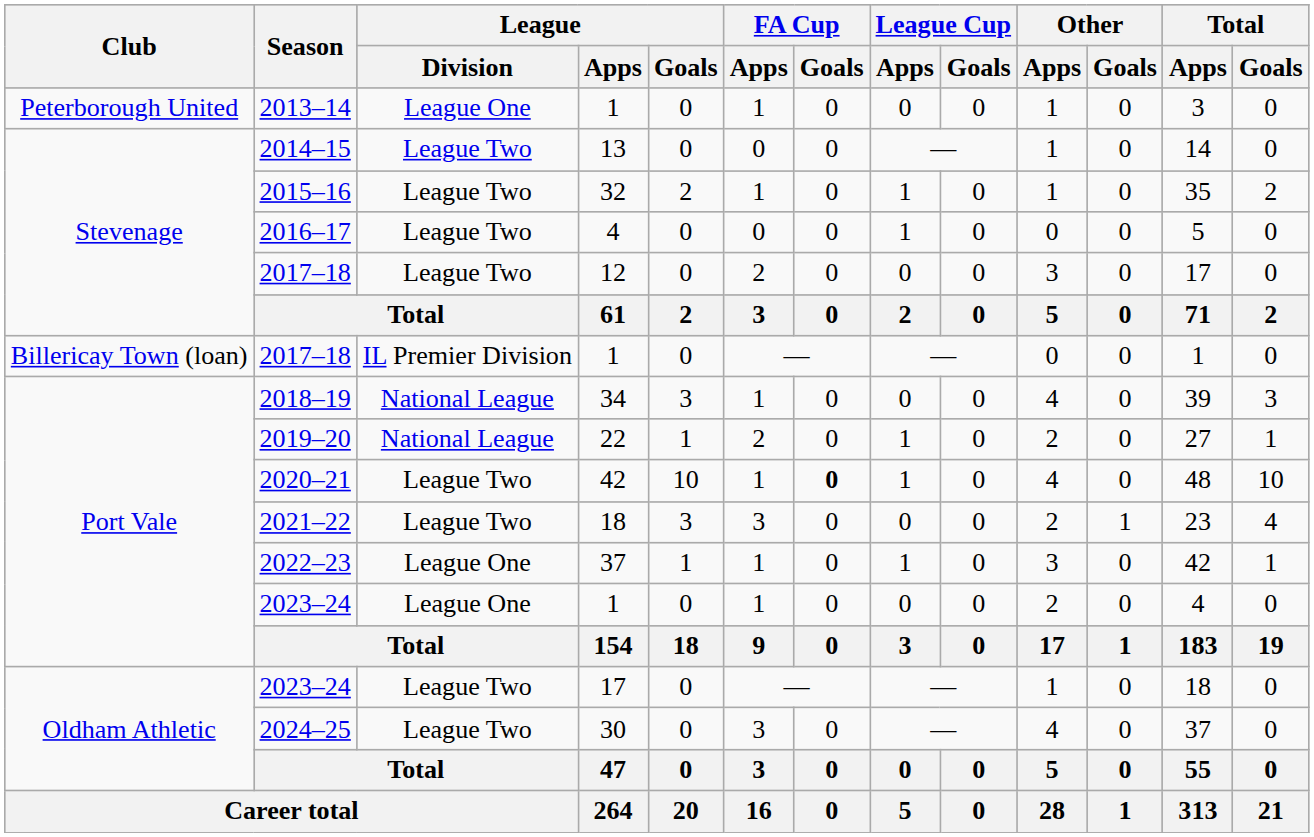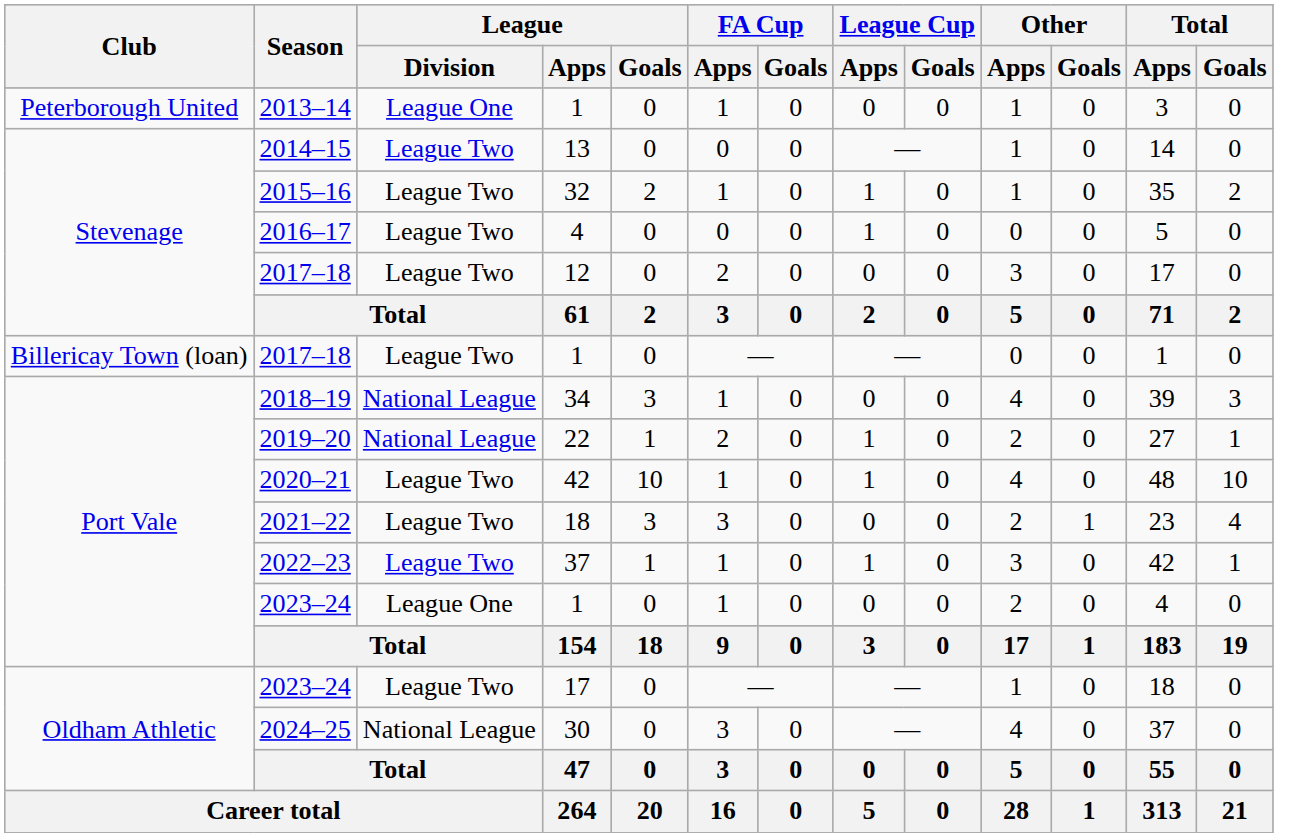 <table class="wikitable" style="text-align: center;">
 <tr>
 <th rowspan="2">Club</th>
 <th rowspan="2">Season</th>
 <th colspan="3">League</th>
 <th colspan="2"><a href='#'>FA Cup</a></th>
 <th colspan="2"><a href='#'>League Cup</a></th>
 <th colspan="2">Other</th>
 <th colspan="2">Total</th>
 </tr>
 <tr>
 <th>Division</th>
 <th>Apps</th>
 <th>Goals</th>
 <th>Apps</th>
 <th>Goals</th>
 <th>Apps</th>
 <th>Goals</th>
 <th>Apps</th>
 <th>Goals</th>
 <th>Apps</th>
 <th>Goals</th>
 </tr>
 <tr>
 <td><a href='#'>Peterborough United</a></td>
 <td><a href='#'>2013–14</a></td>
 <td><a href='#'>League One</a></td>
 <td>1</td>
 <td>0</td>
 <td>1</td>
 <td>0</td>
 <td>0</td>
 <td>0</td>
 <td>1</td>
 <td>0</td>
 <td>3</td>
 <td>0</td>
 </tr>
 <tr>
 <td rowspan="5"><a href='#'>Stevenage</a></td>
 <td><a href='#'>2014–15</a></td>
 <td><a href='#'>League Two</a></td>
 <td>13</td>
 <td>0</td>
 <td>0</td>
 <td>0</td>
 <td colspan="2">—</td>
 <td>1</td>
 <td>0</td>
 <td>14</td>
 <td>0</td>
 </tr>
 <tr>
 <td><a href='#'>2015–16</a></td>
 <td>League Two</td>
 <td>32</td>
 <td>2</td>
 <td>1</td>
 <td>0</td>
 <td>1</td>
 <td>0</td>
 <td>1</td>
 <td>0</td>
 <td>35</td>
 <td>2</td>
 </tr>
 <tr>
 <td><a href='#'>2016–17</a></td>
 <td>League Two</td>
 <td>4</td>
 <td>0</td>
 <td>0</td>
 <td>0</td>
 <td>1</td>
 <td>0</td>
 <td>0</td>
 <td>0</td>
 <td>5</td>
 <td>0</td>
 </tr>
 <tr>
 <td><a href='#'>2017–18</a></td>
 <td>League Two</td>
 <td>12</td>
 <td>0</td>
 <td>2</td>
 <td>0</td>
 <td>0</td>
 <td>0</td>
 <td>3</td>
 <td>0</td>
 <td>17</td>
 <td>0</td>
 </tr>
 <tr>
 <th colspan="2">Total</th>
 <th>61</th>
 <th>2</th>
 <th>3</th>
 <th>0</th>
 <th>2</th>
 <th>0</th>
 <th>5</th>
 <th>0</th>
 <th>71</th>
 <th>2</th>
 </tr>
 <tr>
 <td><a href='#'>Billericay Town</a> (loan)</td>
 <td><a href='#'>2017–18</a></td>
-<td><a href='#'>IL</a> Premier Division</td>
+<td>League Two</td>
 <td>1</td>
 <td>0</td>
 <td colspan="2">—</td>
 <td colspan="2">—</td>
 <td>0</td>
 <td>0</td>
 <td>1</td>
 <td>0</td>
 </tr>
 <tr>
 <td rowspan="7"><a href='#'>Port Vale</a></td>
 <td><a href='#'>2018–19</a></td>
 <td><a href='#'>National League</a></td>
 <td>34</td>
 <td>3</td>
 <td>1</td>
 <td>0</td>
 <td>0</td>
 <td>0</td>
 <td>4</td>
 <td>0</td>
 <td>39</td>
 <td>3</td>
 </tr>
 <tr>
 <td><a href='#'>2019–20</a></td>
 <td><a href='#'>National League</a></td>
 <td>22</td>
 <td>1</td>
 <td>2</td>
 <td>0</td>
 <td>1</td>
 <td>0</td>
 <td>2</td>
 <td>0</td>
 <td>27</td>
 <td>1</td>
 </tr>
 <tr>
 <td><a href='#'>2020–21</a></td>
 <td>League Two</td>
 <td>42</td>
 <td>10</td>
 <td>1</td>
-<td><strong>0</strong></td>
+<td>0</td>
 <td>1</td>
 <td>0</td>
 <td>4</td>
 <td>0</td>
 <td>48</td>
 <td>10</td>
 </tr>
 <tr>
 <td><a href='#'>2021–22</a></td>
 <td>League Two</td>
 <td>18</td>
 <td>3</td>
 <td>3</td>
 <td>0</td>
 <td>0</td>
 <td>0</td>
 <td>2</td>
 <td>1</td>
 <td>23</td>
 <td>4</td>
 </tr>
 <tr>
 <td><a href='#'>2022–23</a></td>
-<td>League One</td>
+<td><a href='#'>League Two</a></td>
 <td>37</td>
 <td>1</td>
 <td>1</td>
 <td>0</td>
 <td>1</td>
 <td>0</td>
 <td>3</td>
 <td>0</td>
 <td>42</td>
 <td>1</td>
 </tr>
 <tr>
 <td><a href='#'>2023–24</a></td>
 <td>League One</td>
 <td>1</td>
 <td>0</td>
 <td>1</td>
 <td>0</td>
 <td>0</td>
 <td>0</td>
 <td>2</td>
 <td>0</td>
 <td>4</td>
 <td>0</td>
 </tr>
 <tr>
 <th colspan="2">Total</th>
 <th>154</th>
 <th>18</th>
 <th>9</th>
 <th>0</th>
 <th>3</th>
 <th>0</th>
 <th>17</th>
 <th>1</th>
 <th>183</th>
 <th>19</th>
 </tr>
 <tr>
 <td rowspan=3><a href='#'>Oldham Athletic</a></td>
 <td><a href='#'>2023–24</a></td>
 <td>League Two</td>
 <td>17</td>
 <td>0</td>
 <td colspan="2">—</td>
 <td colspan="2">—</td>
 <td>1</td>
 <td>0</td>
 <td>18</td>
 <td>0</td>
 </tr>
 <tr>
 <td><a href='#'>2024–25</a></td>
-<td>League Two</td>
+<td>National League</td>
 <td>30</td>
 <td>0</td>
 <td>3</td>
 <td>0</td>
 <td colspan="2">—</td>
 <td>4</td>
 <td>0</td>
 <td>37</td>
 <td>0</td>
 </tr>
 <tr>
 <th colspan="2">Total</th>
 <th>47</th>
 <th>0</th>
 <th>3</th>
 <th>0</th>
 <th>0</th>
 <th>0</th>
 <th>5</th>
 <th>0</th>
 <th>55</th>
 <th>0</th>
 </tr>
 <tr>
 <th colspan="3">Career total</th>
 <th>264</th>
 <th>20</th>
 <th>16</th>
 <th>0</th>
 <th>5</th>
 <th>0</th>
 <th>28</th>
 <th>1</th>
 <th>313</th>
 <th>21</th>
 </tr>
 </table>
